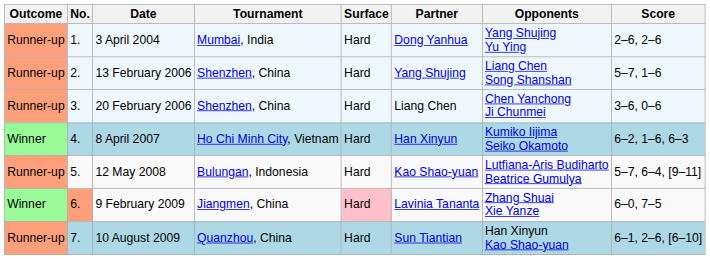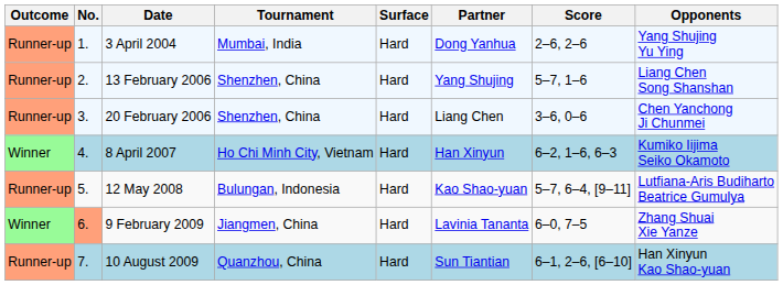 <table class="sortable wikitable">
 <tr>
 <th>Outcome</th>
 <th>No.</th>
 <th>Date</th>
 <th>Tournament</th>
 <th>Surface</th>
 <th>Partner</th>
+<th class="unsortable">Score</th>
 <th>Opponents</th>
-<th class="unsortable">Score</th>
 </tr>
 <tr bgcolor="#f0f8ff">
 <td bgcolor="FFA07A">Runner-up</td>
 <td>1.</td>
 <td>3 April 2004</td>
 <td><a href='#'>Mumbai</a>, India</td>
 <td>Hard</td>
 <td> <a href='#'>Dong Yanhua</a></td>
+<td>2–6, 2–6</td>
 <td> <a href='#'>Yang Shujing</a><br> <a href='#'>Yu Ying</a></td>
-<td>2–6, 2–6</td>
 </tr>
 <tr bgcolor="#f0f8ff">
 <td bgcolor="FFA07A">Runner-up</td>
 <td>2.</td>
 <td>13 February 2006</td>
 <td><a href='#'>Shenzhen</a>, China</td>
 <td>Hard</td>
 <td> <a href='#'>Yang Shujing</a></td>
+<td>5–7, 1–6</td>
 <td> <a href='#'>Liang Chen</a><br> <a href='#'>Song Shanshan</a></td>
-<td>5–7, 1–6</td>
 </tr>
 <tr bgcolor="#f0f8ff">
 <td bgcolor="FFA07A">Runner-up</td>
 <td>3.</td>
 <td>20 February 2006</td>
 <td><a href='#'>Shenzhen</a>, China</td>
 <td>Hard</td>
 <td> Liang Chen</td>
+<td>3–6, 0–6</td>
 <td> <a href='#'>Chen Yanchong</a><br> <a href='#'>Ji Chunmei</a></td>
-<td>3–6, 0–6</td>
 </tr>
 <tr style="background:lightblue;">
 <td style="background:#98fb98;">Winner</td>
 <td>4.</td>
 <td>8 April 2007</td>
 <td><a href='#'>Ho Chi Minh City</a>, Vietnam</td>
 <td>Hard</td>
 <td> <a href='#'>Han Xinyun</a></td>
+<td>6–2, 1–6, 6–3</td>
 <td> <a href='#'>Kumiko Iijima</a><br> <a href='#'>Seiko Okamoto</a></td>
-<td>6–2, 1–6, 6–3</td>
 </tr>
 <tr>
 <td bgcolor="FFA07A">Runner-up</td>
 <td>5.</td>
 <td>12 May 2008</td>
 <td><a href='#'>Bulungan</a>, Indonesia</td>
 <td>Hard</td>
 <td> <a href='#'>Kao Shao-yuan</a></td>
+<td>5–7, 6–4, [9–11]</td>
 <td> <a href='#'>Lutfiana-Aris Budiharto</a><br> <a href='#'>Beatrice Gumulya</a></td>
-<td>5–7, 6–4, [9–11]</td>
 </tr>
 <tr>
 <td style="background:#98fb98;">Winner</td>
 <td style="background: lightsalmon;">6.</td>
 <td>9 February 2009</td>
 <td><a href='#'>Jiangmen</a>, China</td>
-<td style="background: pink;">Hard</td>
+<td>Hard</td>
 <td> <a href='#'>Lavinia Tananta</a></td>
+<td>6–0, 7–5</td>
 <td> <a href='#'>Zhang Shuai</a><br> <a href='#'>Xie Yanze</a></td>
-<td>6–0, 7–5</td>
 </tr>
 <tr style="background:lightblue;">
 <td bgcolor="FFA07A">Runner-up</td>
 <td>7.</td>
 <td>10 August 2009</td>
 <td><a href='#'>Quanzhou</a>, China</td>
 <td>Hard</td>
 <td> <a href='#'>Sun Tiantian</a></td>
+<td>6–1, 2–6, [6–10]</td>
 <td> Han Xinyun<br> <a href='#'>Kao Shao-yuan</a></td>
-<td>6–1, 2–6, [6–10]</td>
 </tr>
 </table>
